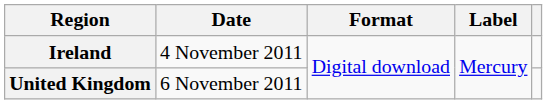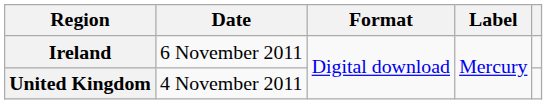 <table class="wikitable plainrowheaders">
 <tr>
 <th scope="col">Region</th>
 <th scope="col">Date</th>
 <th scope="col">Format</th>
 <th scope="col">Label</th>
 <th scope="col"></th>
 </tr>
 <tr>
 <th scope="row">Ireland</th>
-<td>4 November 2011</td>
+<td>6 November 2011</td>
 <td rowspan="2"><a href='#'>Digital download</a></td>
 <td rowspan="2"><a href='#'>Mercury</a></td>
 <td align="center"></td>
 </tr>
 <tr>
 <th scope="row">United Kingdom</th>
-<td>6 November 2011</td>
+<td>4 November 2011</td>
 <td align="center"></td>
 </tr>
 </table>
